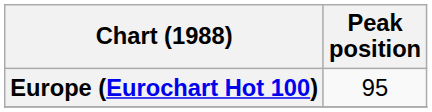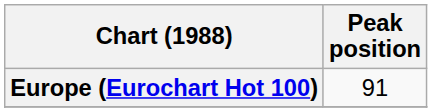 <table class="wikitable sortable plainrowheaders" style="text-align:center">
 <tr>
 <th>Chart (1988)</th>
 <th>Peak<br>position</th>
 </tr>
 <tr>
 <th scope="row">Europe (<a href='#'>Eurochart Hot 100</a>)</th>
-<td>95</td>
+<td>91</td>
 </tr>
 <tr>
 </tr>
 <tr>
 </tr>
 <tr>
 </tr>
 </table>
